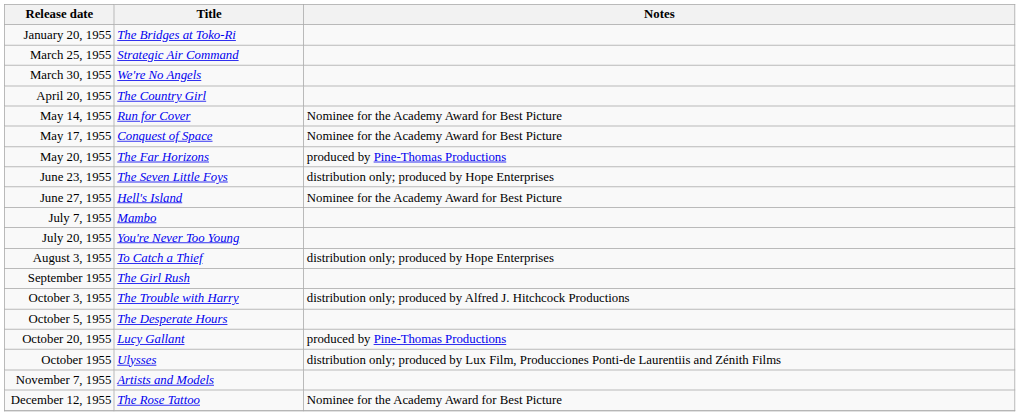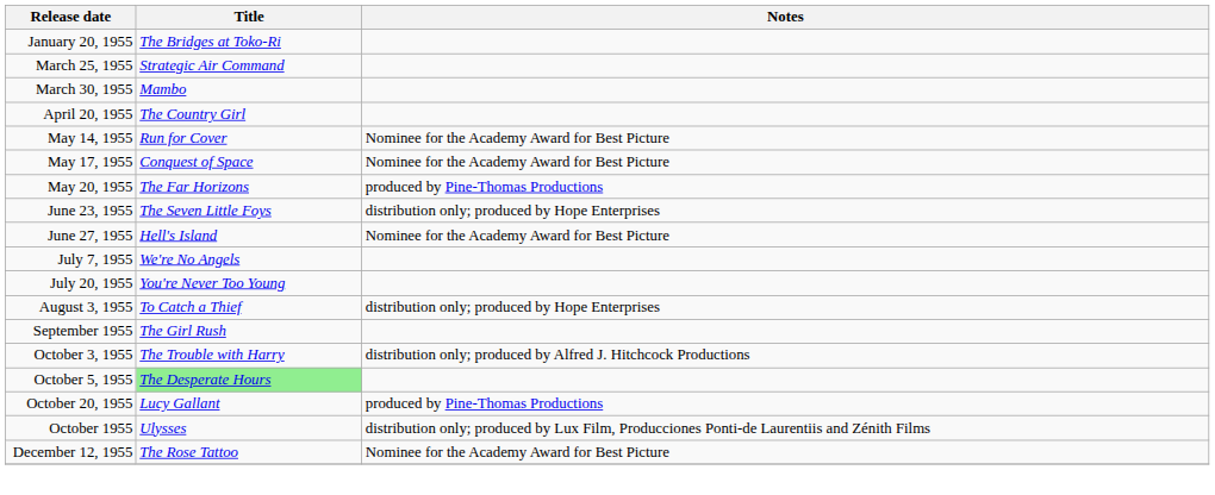 <table class="wikitable sortable" style="width:100%;">
 <tr>
 <th scope="col" style="width:130px;">Release date</th>
 <th>Title</th>
 <th>Notes</th>
 </tr>
 <tr>
 <td style="text-align:right;">January 20, 1955</td>
 <td><em><a href='#'>The Bridges at Toko-Ri</a></em></td>
 <td></td>
 </tr>
 <tr>
 <td style="text-align:right;">March 25, 1955</td>
 <td><em><a href='#'>Strategic Air Command</a></em></td>
 <td></td>
 </tr>
 <tr>
 <td style="text-align:right;">March 30, 1955</td>
-<td><em><a href='#'>We're No Angels</a></em></td>
+<td><em><a href='#'>Mambo</a></em></td>
 <td></td>
 </tr>
 <tr>
 <td style="text-align:right;">April 20, 1955</td>
 <td><em><a href='#'>The Country Girl</a></em></td>
 <td></td>
 </tr>
 <tr>
 <td style="text-align:right;">May 14, 1955</td>
 <td><em><a href='#'>Run for Cover</a></em></td>
 <td>Nominee for the Academy Award for Best Picture</td>
 </tr>
 <tr>
 <td style="text-align:right;">May 17, 1955</td>
 <td><em><a href='#'>Conquest of Space</a></em></td>
 <td>Nominee for the Academy Award for Best Picture</td>
 </tr>
 <tr>
 <td style="text-align:right;">May 20, 1955</td>
 <td><em><a href='#'>The Far Horizons</a></em></td>
 <td>produced by <a href='#'>Pine-Thomas Productions</a></td>
 </tr>
 <tr>
 <td style="text-align:right;">June 23, 1955</td>
 <td><em><a href='#'>The Seven Little Foys</a></em></td>
 <td>distribution only; produced by Hope Enterprises</td>
 </tr>
 <tr>
 <td style="text-align:right;">June 27, 1955</td>
 <td><em><a href='#'>Hell's Island</a></em></td>
 <td>Nominee for the Academy Award for Best Picture</td>
 </tr>
 <tr>
 <td style="text-align:right;">July 7, 1955</td>
-<td><em><a href='#'>Mambo</a></em></td>
+<td><em><a href='#'>We're No Angels</a></em></td>
 <td></td>
 </tr>
 <tr>
 <td style="text-align:right;">July 20, 1955</td>
 <td><em><a href='#'>You're Never Too Young</a></em></td>
 <td></td>
 </tr>
 <tr>
 <td style="text-align:right;">August 3, 1955</td>
 <td><em><a href='#'>To Catch a Thief</a></em></td>
 <td>distribution only; produced by Hope Enterprises</td>
 </tr>
 <tr>
 <td style="text-align:right;">September 1955</td>
 <td><em><a href='#'>The Girl Rush</a></em></td>
 <td></td>
 </tr>
 <tr>
 <td style="text-align:right;">October 3, 1955</td>
 <td><em><a href='#'>The Trouble with Harry</a></em></td>
 <td>distribution only; produced by Alfred J. Hitchcock Productions</td>
 </tr>
 <tr>
 <td style="text-align:right;">October 5, 1955</td>
-<td><em><a href='#'>The Desperate Hours</a></em></td>
+<td style="background: lightgreen;"><em><a href='#'>The Desperate Hours</a></em></td>
 <td></td>
 </tr>
 <tr>
 <td style="text-align:right;">October 20, 1955</td>
 <td><em><a href='#'>Lucy Gallant</a></em></td>
 <td>produced by <a href='#'>Pine-Thomas Productions</a></td>
 </tr>
 <tr>
 <td style="text-align:right;">October 1955</td>
 <td><em><a href='#'>Ulysses</a></em></td>
 <td>distribution only; produced by Lux Film, Producciones Ponti-de Laurentiis and Zénith Films</td>
 </tr>
 <tr>
-<td style="text-align:right;">November 7, 1955</td>
-<td><em><a href='#'>Artists and Models</a></em></td>
-<td></td>
-</tr>
-<tr>
 <td style="text-align:right;">December 12, 1955</td>
 <td><em><a href='#'>The Rose Tattoo</a></em></td>
 <td>Nominee for the Academy Award for Best Picture</td>
 </tr>
 <tr>
 </tr>
 </table>
